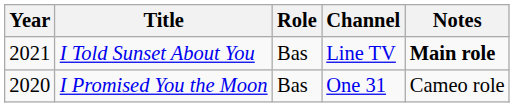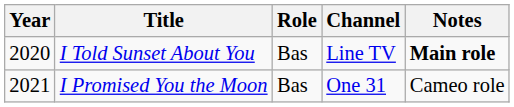 <table class="wikitable">
 <tr>
 <th>Year</th>
 <th>Title</th>
 <th>Role</th>
 <th>Channel</th>
 <th>Notes</th>
 </tr>
 <tr>
-<td>2021</td>
+<td>2020</td>
 <td><em><a href='#'>I Told Sunset About You</a></em></td>
 <td>Bas</td>
 <td><a href='#'>Line TV</a></td>
 <td><strong>Main role</strong></td>
 </tr>
 <tr>
-<td>2020</td>
+<td>2021</td>
 <td><em><a href='#'>I Promised You the Moon</a></em></td>
 <td>Bas</td>
 <td><a href='#'>One 31</a></td>
 <td>Cameo role</td>
 </tr>
 </table>
